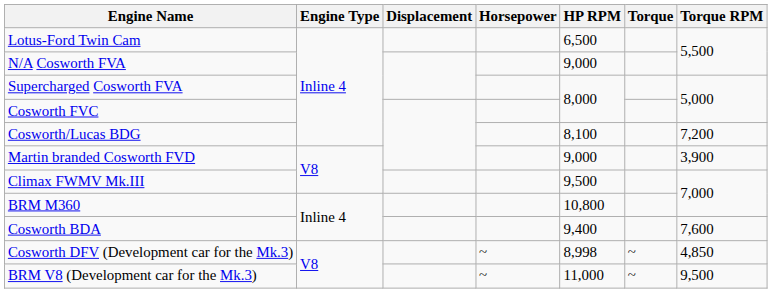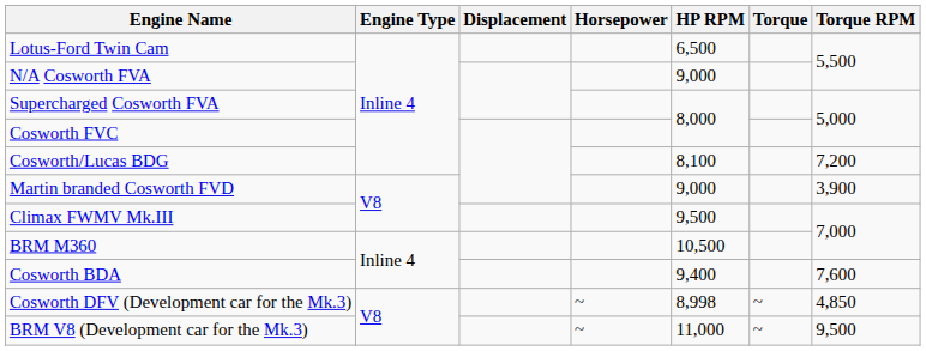 <table class="wikitable">
 <tr>
 <th>Engine Name</th>
 <th>Engine Type</th>
 <th>Displacement</th>
 <th>Horsepower</th>
 <th>HP RPM</th>
 <th>Torque</th>
 <th>Torque RPM</th>
 </tr>
 <tr>
 <td><a href='#'>Lotus-Ford Twin Cam</a></td>
 <td rowspan="5"><a href='#'>Inline 4</a></td>
 <td></td>
 <td></td>
 <td>6,500</td>
 <td></td>
 <td rowspan="2">5,500</td>
 </tr>
 <tr>
 <td><a href='#'>N/A</a> <a href='#'>Cosworth FVA</a></td>
 <td rowspan="2"></td>
 <td></td>
 <td>9,000</td>
 <td></td>
 </tr>
 <tr>
 <td><a href='#'>Supercharged</a> <a href='#'>Cosworth FVA</a></td>
 <td></td>
 <td rowspan="2">8,000</td>
 <td></td>
 <td rowspan="2">5,000</td>
 </tr>
 <tr>
 <td><a href='#'>Cosworth FVC</a></td>
 <td rowspan="3"></td>
 <td></td>
 <td></td>
 </tr>
 <tr>
 <td><a href='#'>Cosworth/Lucas BDG</a></td>
 <td></td>
 <td>8,100</td>
 <td></td>
 <td>7,200</td>
 </tr>
 <tr>
 <td><a href='#'>Martin branded Cosworth FVD</a></td>
 <td rowspan="2"><a href='#'>V8</a></td>
 <td></td>
 <td>9,000</td>
 <td></td>
 <td>3,900</td>
 </tr>
 <tr>
 <td><a href='#'>Climax FWMV Mk.III</a></td>
 <td></td>
 <td></td>
 <td>9,500</td>
 <td></td>
 <td rowspan="2">7,000</td>
 </tr>
 <tr>
 <td><a href='#'>BRM M360</a></td>
 <td rowspan="2">Inline 4</td>
 <td></td>
 <td></td>
-<td>10,800</td>
+<td>10,500</td>
 <td></td>
 </tr>
 <tr>
 <td><a href='#'>Cosworth BDA</a></td>
 <td></td>
 <td></td>
 <td>9,400</td>
 <td></td>
 <td>7,600</td>
 </tr>
 <tr>
 <td><a href='#'>Cosworth DFV</a> (Development car for the <a href='#'>Mk.3</a>)</td>
 <td rowspan="2"><a href='#'>V8</a></td>
 <td></td>
 <td>~</td>
 <td>8,998</td>
 <td>~</td>
 <td>4,850</td>
 </tr>
 <tr>
 <td><a href='#'>BRM V8</a> (Development car for the <a href='#'>Mk.3</a>)</td>
 <td></td>
 <td>~</td>
 <td>11,000</td>
 <td>~</td>
 <td>9,500</td>
 </tr>
 </table>
